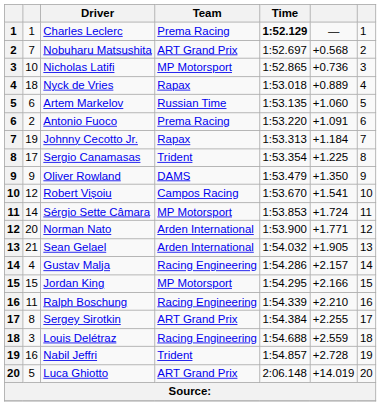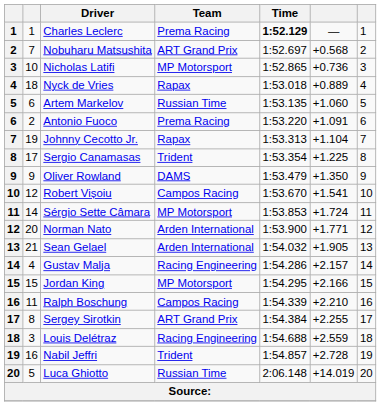 <table class="wikitable" style="font-size:85%">
 <tr>
 <th scope="col"></th>
 <th scope="col"></th>
 <th scope="col">Driver</th>
 <th scope="col">Team</th>
 <th scope="col">Time</th>
 <th scope="col"></th>
 <th scope="col"></th>
 </tr>
 <tr>
 <th scope="row">1</th>
 <td align="center">1</td>
 <td> <a href='#'>Charles Leclerc</a></td>
 <td><a href='#'>Prema Racing</a></td>
 <td><strong>1:52.129</strong></td>
 <td align="center">—</td>
 <td>1</td>
 </tr>
 <tr>
 <th scope="row">2</th>
 <td align="center">7</td>
 <td> <a href='#'>Nobuharu Matsushita</a></td>
 <td><a href='#'>ART Grand Prix</a></td>
 <td>1:52.697</td>
 <td>+0.568</td>
 <td>2</td>
 </tr>
 <tr>
 <th scope="row">3</th>
 <td align="center">10</td>
 <td> <a href='#'>Nicholas Latifi</a></td>
 <td><a href='#'>MP Motorsport</a></td>
 <td>1:52.865</td>
 <td>+0.736</td>
 <td>3</td>
 </tr>
 <tr>
 <th scope="row">4</th>
 <td align="center">18</td>
 <td> <a href='#'>Nyck de Vries</a></td>
 <td><a href='#'>Rapax</a></td>
 <td>1:53.018</td>
 <td>+0.889</td>
 <td>4</td>
 </tr>
 <tr>
 <th scope="row">5</th>
 <td align="center">6</td>
 <td> <a href='#'>Artem Markelov</a></td>
 <td><a href='#'>Russian Time</a></td>
 <td>1:53.135</td>
 <td>+1.060</td>
 <td>5</td>
 </tr>
 <tr>
 <th scope="row">6</th>
 <td align="center">2</td>
 <td> <a href='#'>Antonio Fuoco</a></td>
 <td><a href='#'>Prema Racing</a></td>
 <td>1:53.220</td>
 <td>+1.091</td>
 <td>6</td>
 </tr>
 <tr>
 <th scope="row">7</th>
 <td align="center">19</td>
 <td> <a href='#'>Johnny Cecotto Jr.</a></td>
 <td><a href='#'>Rapax</a></td>
 <td>1:53.313</td>
-<td>+1.184</td>
+<td>+1.104</td>
 <td>7</td>
 </tr>
 <tr>
 <th scope="row">8</th>
 <td align="center">17</td>
 <td> <a href='#'>Sergio Canamasas</a></td>
 <td><a href='#'>Trident</a></td>
 <td>1:53.354</td>
 <td>+1.225</td>
 <td>8</td>
 </tr>
 <tr>
 <th scope="row">9</th>
 <td align="center">9</td>
 <td> <a href='#'>Oliver Rowland</a></td>
 <td><a href='#'>DAMS</a></td>
 <td>1:53.479</td>
 <td>+1.350</td>
 <td>9</td>
 </tr>
 <tr>
 <th scope="row">10</th>
 <td align="center">12</td>
 <td> <a href='#'>Robert Vișoiu</a></td>
 <td><a href='#'>Campos Racing</a></td>
 <td>1:53.670</td>
 <td>+1.541</td>
 <td>10</td>
 </tr>
 <tr>
 <th scope="row">11</th>
 <td align="center">14</td>
 <td> <a href='#'>Sérgio Sette Câmara</a></td>
 <td><a href='#'>MP Motorsport</a></td>
 <td>1:53.853</td>
 <td>+1.724</td>
 <td>11</td>
 </tr>
 <tr>
 <th scope="row">12</th>
 <td align="center">20</td>
 <td> <a href='#'>Norman Nato</a></td>
 <td><a href='#'>Arden International</a></td>
 <td>1:53.900</td>
 <td>+1.771</td>
 <td>12</td>
 </tr>
 <tr>
 <th scope="row">13</th>
 <td align="center">21</td>
 <td> <a href='#'>Sean Gelael</a></td>
 <td><a href='#'>Arden International</a></td>
 <td>1:54.032</td>
 <td>+1.905</td>
 <td>13</td>
 </tr>
 <tr>
 <th scope="row">14</th>
 <td align="center">4</td>
 <td> <a href='#'>Gustav Malja</a></td>
 <td><a href='#'>Racing Engineering</a></td>
 <td>1:54.286</td>
 <td>+2.157</td>
 <td>14</td>
 </tr>
 <tr>
 <th scope="row">15</th>
 <td align="center">15</td>
 <td> <a href='#'>Jordan King</a></td>
 <td><a href='#'>MP Motorsport</a></td>
 <td>1:54.295</td>
 <td>+2.166</td>
 <td>15</td>
 </tr>
 <tr>
 <th scope="row">16</th>
 <td align="center">11</td>
 <td> <a href='#'>Ralph Boschung</a></td>
-<td><a href='#'>Racing Engineering</a></td>
+<td><a href='#'>Campos Racing</a></td>
 <td>1:54.339</td>
 <td>+2.210</td>
 <td>16</td>
 </tr>
 <tr>
 <th scope="row">17</th>
 <td align="center">8</td>
 <td> <a href='#'>Sergey Sirotkin</a></td>
 <td><a href='#'>ART Grand Prix</a></td>
 <td>1:54.384</td>
 <td>+2.255</td>
 <td>17</td>
 </tr>
 <tr>
 <th scope="row">18</th>
 <td align="center">3</td>
 <td> <a href='#'>Louis Delétraz</a></td>
 <td><a href='#'>Racing Engineering</a></td>
 <td>1:54.688</td>
 <td>+2.559</td>
 <td>18</td>
 </tr>
 <tr>
 <th scope="row">19</th>
 <td align="center">16</td>
 <td> <a href='#'>Nabil Jeffri</a></td>
 <td><a href='#'>Trident</a></td>
 <td>1:54.857</td>
 <td>+2.728</td>
 <td>19</td>
 </tr>
 <tr>
 <th scope="row">20</th>
 <td align="center">5</td>
 <td> <a href='#'>Luca Ghiotto</a></td>
-<td><a href='#'>ART Grand Prix</a></td>
+<td><a href='#'>Russian Time</a></td>
 <td>2:06.148</td>
 <td>+14.019</td>
 <td>20</td>
 </tr>
 <tr>
 <th colspan="7">Source:</th>
 </tr>
 <tr>
 </tr>
 </table>
